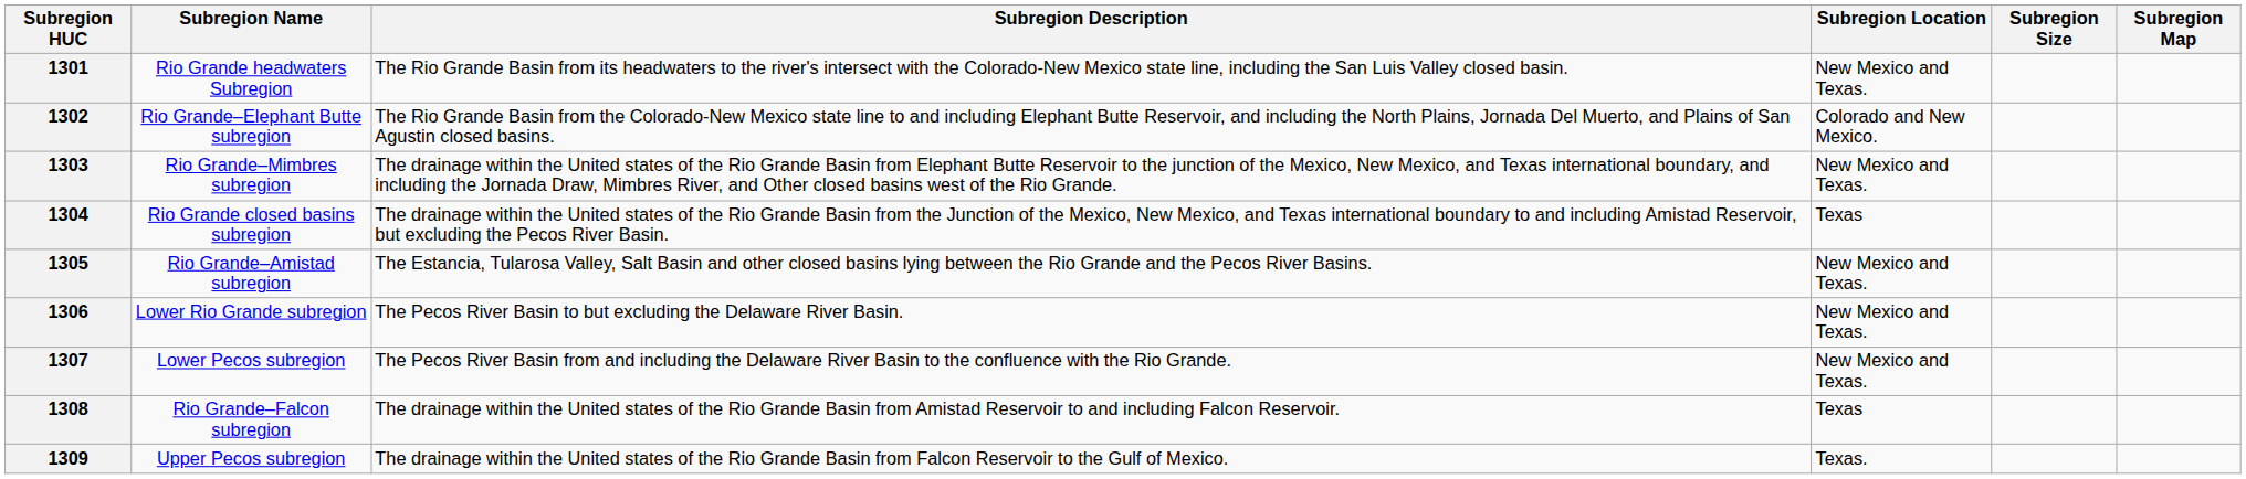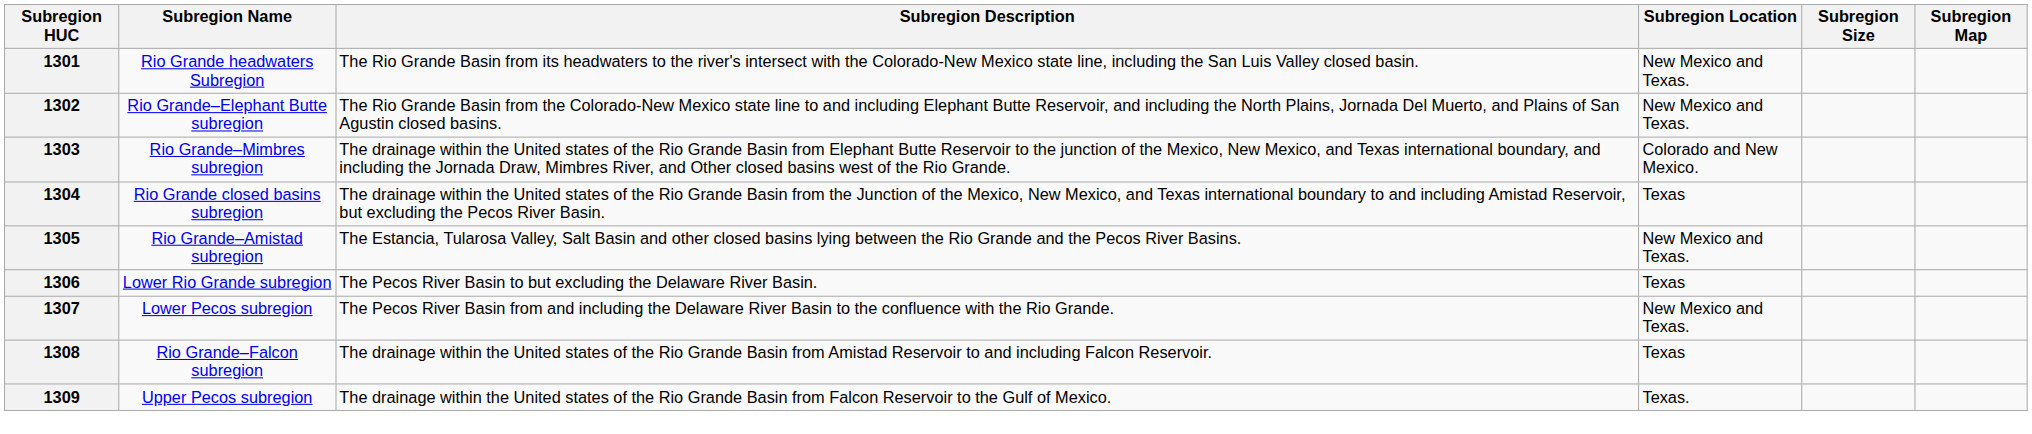 <table class="wikitable" border="1" style="margin: 1em auto 1em auto;">
 <tr valign="top">
 <th scope="col">Subregion HUC</th>
 <th scope="col">Subregion Name</th>
 <th scope="col">Subregion Description</th>
 <th scope="col">Subregion Location</th>
 <th scope="col">Subregion Size</th>
 <th scope="col">Subregion Map</th>
 </tr>
 <tr valign="top">
 <th scope="row">1301</th>
 <td align="center"><a href='#'>Rio Grande headwaters Subregion</a></td>
 <td align="left">The Rio Grande Basin from its headwaters to the river's intersect with the Colorado-New Mexico state line, including the San Luis Valley closed basin.</td>
 <td>New Mexico and Texas.</td>
 <td align="center"></td>
 <td align="right"></td>
 </tr>
 <tr valign="top">
 <th scope="row">1302</th>
 <td align="center"><a href='#'>Rio Grande–Elephant Butte subregion</a></td>
 <td align="left">The Rio Grande Basin from the Colorado-New Mexico state line to and including Elephant Butte Reservoir, and including the North Plains, Jornada Del Muerto, and Plains of San Agustin closed basins.</td>
-<td>Colorado and New Mexico.</td>
+<td>New Mexico and Texas.</td>
 <td align="center"></td>
 <td align="right"></td>
 </tr>
 <tr valign="top">
 <th scope="row">1303</th>
 <td align="center"><a href='#'>Rio Grande–Mimbres subregion</a></td>
 <td align="left">The drainage within the United states of the Rio Grande Basin from Elephant Butte Reservoir to the junction of the Mexico, New Mexico, and Texas international boundary, and including the Jornada Draw, Mimbres River, and Other closed basins west of the Rio Grande.</td>
-<td>New Mexico and Texas.</td>
+<td>Colorado and New Mexico.</td>
 <td align="center"></td>
 <td align="right"></td>
 </tr>
 <tr valign="top">
 <th scope="row">1304</th>
 <td align="center"><a href='#'>Rio Grande closed basins subregion</a></td>
 <td align="left">The drainage within the United states of the Rio Grande Basin from the Junction of the Mexico, New Mexico, and Texas international boundary to and including Amistad Reservoir, but excluding the Pecos River Basin.</td>
 <td>Texas</td>
 <td align="center"></td>
 <td align="right"></td>
 </tr>
 <tr valign="top">
 <th scope="row">1305</th>
 <td align="center"><a href='#'>Rio Grande–Amistad subregion</a></td>
 <td align="left">The Estancia, Tularosa Valley, Salt Basin and other closed basins lying between the Rio Grande and the Pecos River Basins.</td>
 <td>New Mexico and Texas.</td>
 <td align="center"></td>
 <td align="right"></td>
 </tr>
 <tr valign="top">
 <th scope="row">1306</th>
 <td align="center"><a href='#'>Lower Rio Grande subregion</a></td>
 <td align="left">The Pecos River Basin to but excluding the Delaware River Basin.</td>
-<td>New Mexico and Texas.</td>
+<td>Texas</td>
 <td align="center"></td>
 <td align="right"></td>
 </tr>
 <tr valign="top">
 <th scope="row">1307</th>
 <td align="center"><a href='#'>Lower Pecos subregion</a></td>
 <td align="left">The Pecos River Basin from and including the Delaware River Basin to the confluence with the Rio Grande.</td>
 <td>New Mexico and Texas.</td>
 <td align="center"></td>
 <td align="right"></td>
 </tr>
 <tr valign="top">
 <th scope="row">1308</th>
 <td align="center"><a href='#'>Rio Grande–Falcon subregion</a></td>
 <td align="left">The drainage within the United states of the Rio Grande Basin from Amistad Reservoir to and including Falcon Reservoir.</td>
 <td>Texas</td>
 <td align="center"></td>
 <td align="right"></td>
 </tr>
 <tr valign="top">
 <th scope="row">1309</th>
 <td align="center"><a href='#'>Upper Pecos subregion</a></td>
 <td align="left">The drainage within the United states of the Rio Grande Basin from Falcon Reservoir to the Gulf of Mexico.</td>
 <td>Texas.</td>
 <td align="center"></td>
 <td align="right"></td>
 </tr>
 </table>
